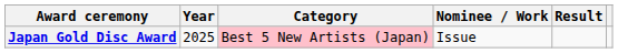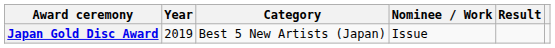 <table class="wikitable plainrowheaders sortable">
 <tr>
 <th scope="col">Award ceremony</th>
 <th scope="col">Year</th>
 <th scope="col">Category </th>
 <th scope="col">Nominee / Work</th>
 <th scope="col">Result</th>
 <th scope="col" class="unsortable"></th>
 </tr>
 <tr>
 <th scope="row"><a href='#'>Japan Gold Disc Award</a></th>
-<td style="text-align:center">2025</td>
-<td style="background: pink;">Best 5 New Artists (Japan)</td>
+<td style="text-align:center">2019</td>
+<td>Best 5 New Artists (Japan)</td>
 <td rowspan="4">Issue</td>
 <td></td>
 <td style="text-align:center;"></td>
 </tr>
 </table>
